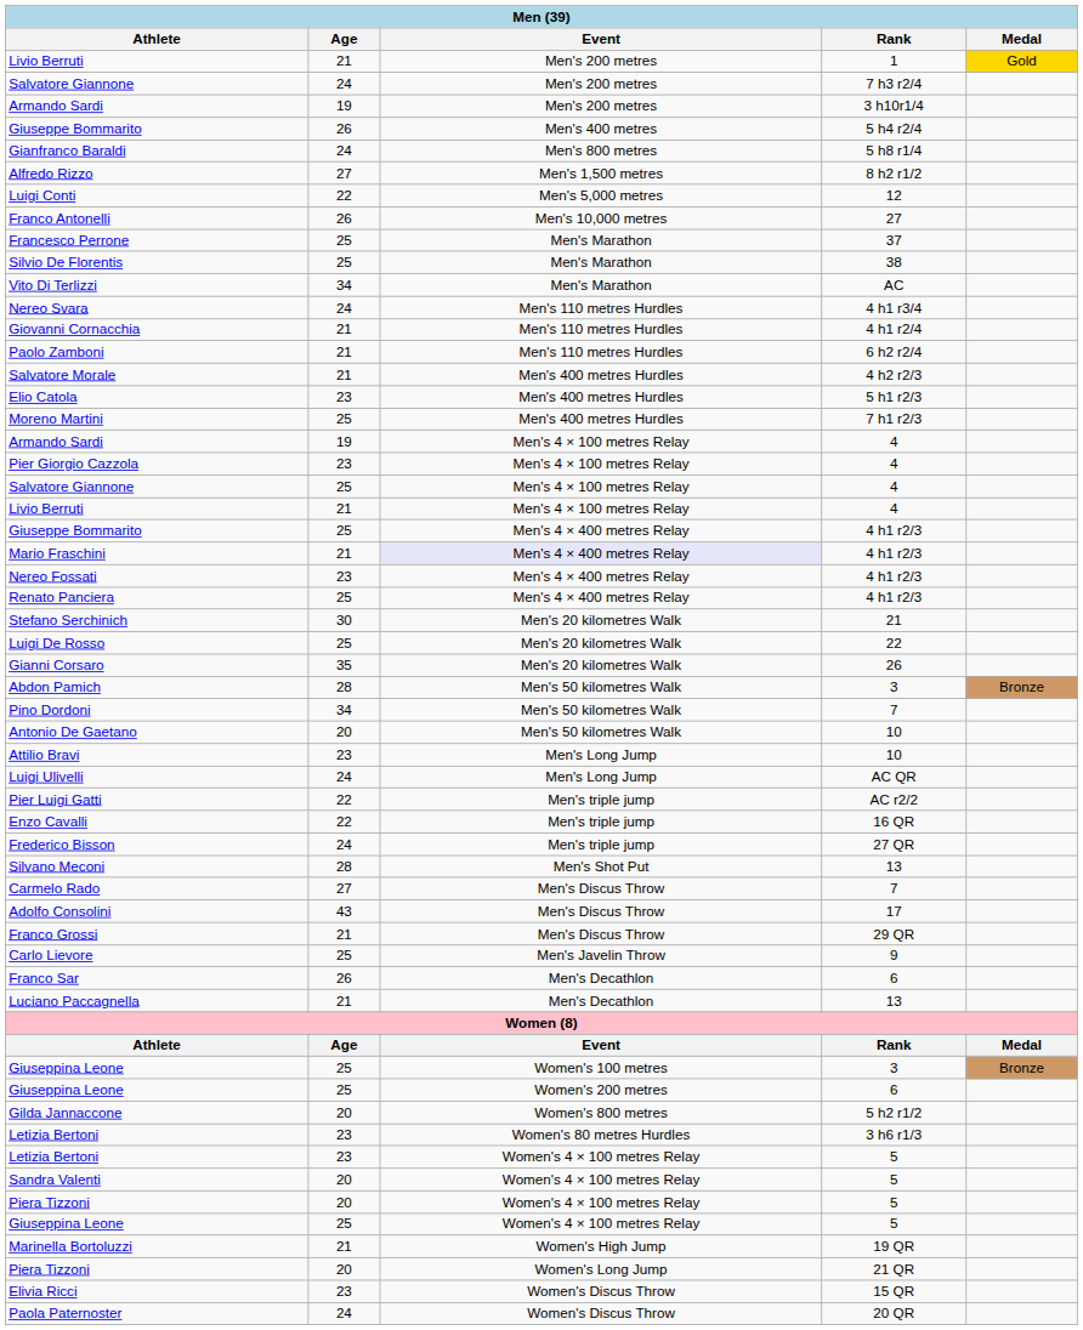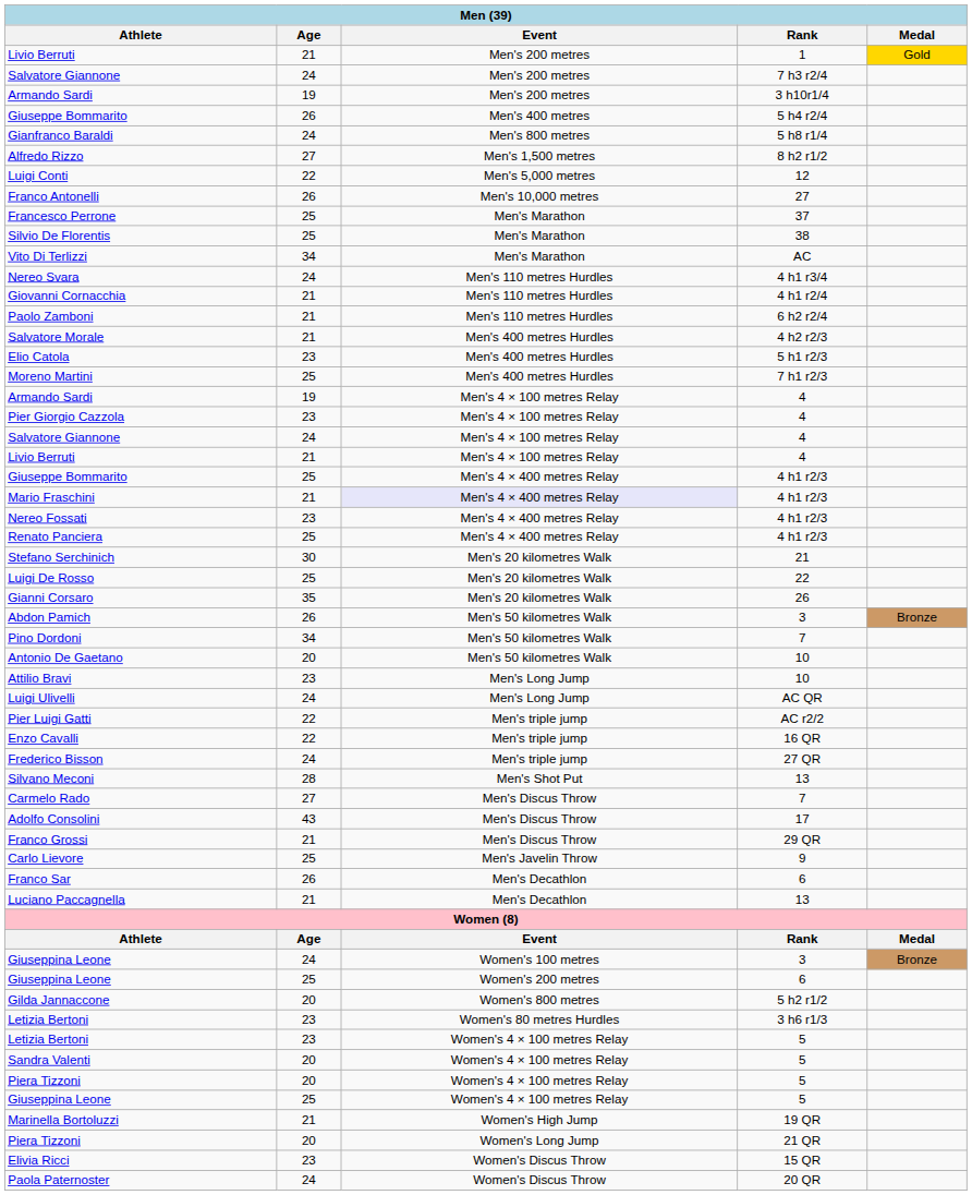 <table class="wikitable" width=55% style="font-size:90%; text-align:center;">
 <tr>
 <td colspan=5 bgcolor=lightblue><strong>Men (39)</strong></td>
 </tr>
 <tr>
 <th>Athlete</th>
 <th>Age</th>
 <th>Event</th>
 <th>Rank</th>
 <th>Medal</th>
 </tr>
 <tr>
 <td align=left><a href='#'>Livio Berruti</a></td>
 <td>21</td>
 <td>Men's 200 metres</td>
 <td>1</td>
 <td bgcolor=gold>Gold</td>
 </tr>
 <tr>
 <td align=left><a href='#'>Salvatore Giannone</a></td>
 <td>24</td>
 <td>Men's 200 metres</td>
 <td>7 h3 r2/4</td>
 <td></td>
 </tr>
 <tr>
 <td align=left><a href='#'>Armando Sardi</a></td>
 <td>19</td>
 <td>Men's 200 metres</td>
 <td>3 h10r1/4</td>
 <td></td>
 </tr>
 <tr>
 <td align=left><a href='#'>Giuseppe Bommarito</a></td>
 <td>26</td>
 <td>Men's 400 metres</td>
 <td>5 h4 r2/4</td>
 <td></td>
 </tr>
 <tr>
 <td align=left><a href='#'>Gianfranco Baraldi</a></td>
 <td>24</td>
 <td>Men's 800 metres</td>
 <td>5 h8 r1/4</td>
 <td></td>
 </tr>
 <tr>
 <td align=left><a href='#'>Alfredo Rizzo</a></td>
 <td>27</td>
 <td>Men's 1,500 metres</td>
 <td>8 h2 r1/2</td>
 <td></td>
 </tr>
 <tr>
 <td align=left><a href='#'>Luigi Conti</a></td>
 <td>22</td>
 <td>Men's 5,000 metres</td>
 <td>12</td>
 <td></td>
 </tr>
 <tr>
 <td align=left><a href='#'>Franco Antonelli</a></td>
 <td>26</td>
 <td>Men's 10,000 metres</td>
 <td>27</td>
 <td></td>
 </tr>
 <tr>
 <td align=left><a href='#'>Francesco Perrone</a></td>
 <td>25</td>
 <td>Men's Marathon</td>
 <td>37</td>
 <td></td>
 </tr>
 <tr>
 <td align=left><a href='#'>Silvio De Florentis</a></td>
 <td>25</td>
 <td>Men's Marathon</td>
 <td>38</td>
 <td></td>
 </tr>
 <tr>
 <td align=left><a href='#'>Vito Di Terlizzi</a></td>
 <td>34</td>
 <td>Men's Marathon</td>
 <td>AC</td>
 <td></td>
 </tr>
 <tr>
 <td align=left><a href='#'>Nereo Svara</a></td>
 <td>24</td>
 <td>Men's 110 metres Hurdles</td>
 <td>4 h1 r3/4</td>
 <td></td>
 </tr>
 <tr>
 <td align=left><a href='#'>Giovanni Cornacchia</a></td>
 <td>21</td>
 <td>Men's 110 metres Hurdles</td>
 <td>4 h1 r2/4</td>
 <td></td>
 </tr>
 <tr>
 <td align=left><a href='#'>Paolo Zamboni</a></td>
 <td>21</td>
 <td>Men's 110 metres Hurdles</td>
 <td>6 h2 r2/4</td>
 <td></td>
 </tr>
 <tr>
 <td align=left><a href='#'>Salvatore Morale</a></td>
 <td>21</td>
 <td>Men's 400 metres Hurdles</td>
 <td>4 h2 r2/3</td>
 <td></td>
 </tr>
 <tr>
 <td align=left><a href='#'>Elio Catola</a></td>
 <td>23</td>
 <td>Men's 400 metres Hurdles</td>
 <td>5 h1 r2/3</td>
 <td></td>
 </tr>
 <tr>
 <td align=left><a href='#'>Moreno Martini</a></td>
 <td>25</td>
 <td>Men's 400 metres Hurdles</td>
 <td>7 h1 r2/3</td>
 <td></td>
 </tr>
 <tr>
 <td align=left><a href='#'>Armando Sardi</a></td>
 <td>19</td>
 <td>Men's 4 × 100 metres Relay</td>
 <td>4</td>
 <td></td>
 </tr>
 <tr>
 <td align=left><a href='#'>Pier Giorgio Cazzola</a></td>
 <td>23</td>
 <td>Men's 4 × 100 metres Relay</td>
 <td>4</td>
 <td></td>
 </tr>
 <tr>
 <td align=left><a href='#'>Salvatore Giannone</a></td>
-<td>25</td>
+<td>24</td>
 <td>Men's 4 × 100 metres Relay</td>
 <td>4</td>
 <td></td>
 </tr>
 <tr>
 <td align=left><a href='#'>Livio Berruti</a></td>
 <td>21</td>
 <td>Men's 4 × 100 metres Relay</td>
 <td>4</td>
 <td></td>
 </tr>
 <tr>
 <td align=left><a href='#'>Giuseppe Bommarito</a></td>
 <td>25</td>
 <td>Men's 4 × 400 metres Relay</td>
 <td>4 h1 r2/3</td>
 <td></td>
 </tr>
 <tr>
 <td align=left><a href='#'>Mario Fraschini</a></td>
 <td>21</td>
 <td style="background: lavender;">Men's 4 × 400 metres Relay</td>
 <td>4 h1 r2/3</td>
 <td></td>
 </tr>
 <tr>
 <td align=left><a href='#'>Nereo Fossati</a></td>
 <td>23</td>
 <td>Men's 4 × 400 metres Relay</td>
 <td>4 h1 r2/3</td>
 <td></td>
 </tr>
 <tr>
 <td align=left><a href='#'>Renato Panciera</a></td>
 <td>25</td>
 <td>Men's 4 × 400 metres Relay</td>
 <td>4 h1 r2/3</td>
 <td></td>
 </tr>
 <tr>
 <td align=left><a href='#'>Stefano Serchinich</a></td>
 <td>30</td>
 <td>Men's 20 kilometres Walk</td>
 <td>21</td>
 <td></td>
 </tr>
 <tr>
 <td align=left><a href='#'>Luigi De Rosso</a></td>
 <td>25</td>
 <td>Men's 20 kilometres Walk</td>
 <td>22</td>
 <td></td>
 </tr>
 <tr>
 <td align=left><a href='#'>Gianni Corsaro</a></td>
 <td>35</td>
 <td>Men's 20 kilometres Walk</td>
 <td>26</td>
 <td></td>
 </tr>
 <tr>
 <td align=left><a href='#'>Abdon Pamich</a></td>
-<td>28</td>
+<td>26</td>
 <td>Men's 50 kilometres Walk</td>
 <td>3</td>
 <td bgcolor=cc9966>Bronze</td>
 </tr>
 <tr>
 <td align=left><a href='#'>Pino Dordoni</a></td>
 <td>34</td>
 <td>Men's 50 kilometres Walk</td>
 <td>7</td>
 <td></td>
 </tr>
 <tr>
 <td align=left><a href='#'>Antonio De Gaetano</a></td>
 <td>20</td>
 <td>Men's 50 kilometres Walk</td>
 <td>10</td>
 <td></td>
 </tr>
 <tr>
 <td align=left><a href='#'>Attilio Bravi</a></td>
 <td>23</td>
 <td>Men's Long Jump</td>
 <td>10</td>
 <td></td>
 </tr>
 <tr>
 <td align=left><a href='#'>Luigi Ulivelli</a></td>
 <td>24</td>
 <td>Men's Long Jump</td>
 <td>AC QR</td>
 <td></td>
 </tr>
 <tr>
 <td align=left><a href='#'>Pier Luigi Gatti</a></td>
 <td>22</td>
 <td>Men's triple jump</td>
 <td>AC r2/2</td>
 <td></td>
 </tr>
 <tr>
 <td align=left><a href='#'>Enzo Cavalli</a></td>
 <td>22</td>
 <td>Men's triple jump</td>
 <td>16 QR</td>
 <td></td>
 </tr>
 <tr>
 <td align=left><a href='#'>Frederico Bisson</a></td>
 <td>24</td>
 <td>Men's triple jump</td>
 <td>27 QR</td>
 <td></td>
 </tr>
 <tr>
 <td align=left><a href='#'>Silvano Meconi</a></td>
 <td>28</td>
 <td>Men's Shot Put</td>
 <td>13</td>
 <td></td>
 </tr>
 <tr>
 <td align=left><a href='#'>Carmelo Rado</a></td>
 <td>27</td>
 <td>Men's Discus Throw</td>
 <td>7</td>
 <td></td>
 </tr>
 <tr>
 <td align=left><a href='#'>Adolfo Consolini</a></td>
 <td>43</td>
 <td>Men's Discus Throw</td>
 <td>17</td>
 <td></td>
 </tr>
 <tr>
 <td align=left><a href='#'>Franco Grossi</a></td>
 <td>21</td>
 <td>Men's Discus Throw</td>
 <td>29 QR</td>
 <td></td>
 </tr>
 <tr>
 <td align=left><a href='#'>Carlo Lievore</a></td>
 <td>25</td>
 <td>Men's Javelin Throw</td>
 <td>9</td>
 <td></td>
 </tr>
 <tr>
 <td align=left><a href='#'>Franco Sar</a></td>
 <td>26</td>
 <td>Men's Decathlon</td>
 <td>6</td>
 <td></td>
 </tr>
 <tr>
 <td align=left><a href='#'>Luciano Paccagnella</a></td>
 <td>21</td>
 <td>Men's Decathlon</td>
 <td>13</td>
 <td></td>
 </tr>
 <tr>
 <td colspan=5 bgcolor=pink><strong>Women (8)</strong></td>
 </tr>
 <tr>
 <th>Athlete</th>
 <th>Age</th>
 <th>Event</th>
 <th>Rank</th>
 <th>Medal</th>
 </tr>
 <tr>
 <td align=left><a href='#'>Giuseppina Leone</a></td>
-<td>25</td>
+<td>24</td>
 <td>Women's 100 metres</td>
 <td>3</td>
 <td bgcolor=cc9966>Bronze</td>
 </tr>
 <tr>
 <td align=left><a href='#'>Giuseppina Leone</a></td>
 <td>25</td>
 <td>Women's 200 metres</td>
 <td>6</td>
 <td></td>
 </tr>
 <tr>
 <td align=left><a href='#'>Gilda Jannaccone</a></td>
 <td>20</td>
 <td>Women's 800 metres</td>
 <td>5 h2 r1/2</td>
 <td></td>
 </tr>
 <tr>
 <td align=left><a href='#'>Letizia Bertoni</a></td>
 <td>23</td>
 <td>Women's 80 metres Hurdles</td>
 <td>3 h6 r1/3</td>
 <td></td>
 </tr>
 <tr>
 <td align=left><a href='#'>Letizia Bertoni</a></td>
 <td>23</td>
 <td>Women's 4 × 100 metres Relay</td>
 <td>5</td>
 <td></td>
 </tr>
 <tr>
 <td align=left><a href='#'>Sandra Valenti</a></td>
 <td>20</td>
 <td>Women's 4 × 100 metres Relay</td>
 <td>5</td>
 <td></td>
 </tr>
 <tr>
 <td align=left><a href='#'>Piera Tizzoni</a></td>
 <td>20</td>
 <td>Women's 4 × 100 metres Relay</td>
 <td>5</td>
 <td></td>
 </tr>
 <tr>
 <td align=left><a href='#'>Giuseppina Leone</a></td>
 <td>25</td>
 <td>Women's 4 × 100 metres Relay</td>
 <td>5</td>
 <td></td>
 </tr>
 <tr>
 <td align=left><a href='#'>Marinella Bortoluzzi</a></td>
 <td>21</td>
 <td>Women's High Jump</td>
 <td>19 QR</td>
 <td></td>
 </tr>
 <tr>
 <td align=left><a href='#'>Piera Tizzoni</a></td>
 <td>20</td>
 <td>Women's Long Jump</td>
 <td>21 QR</td>
 <td></td>
 </tr>
 <tr>
 <td align=left><a href='#'>Elivia Ricci</a></td>
 <td>23</td>
 <td>Women's Discus Throw</td>
 <td>15 QR</td>
 <td></td>
 </tr>
 <tr>
 <td align=left><a href='#'>Paola Paternoster</a></td>
 <td>24</td>
 <td>Women's Discus Throw</td>
 <td>20 QR</td>
 <td></td>
 </tr>
 </table>
